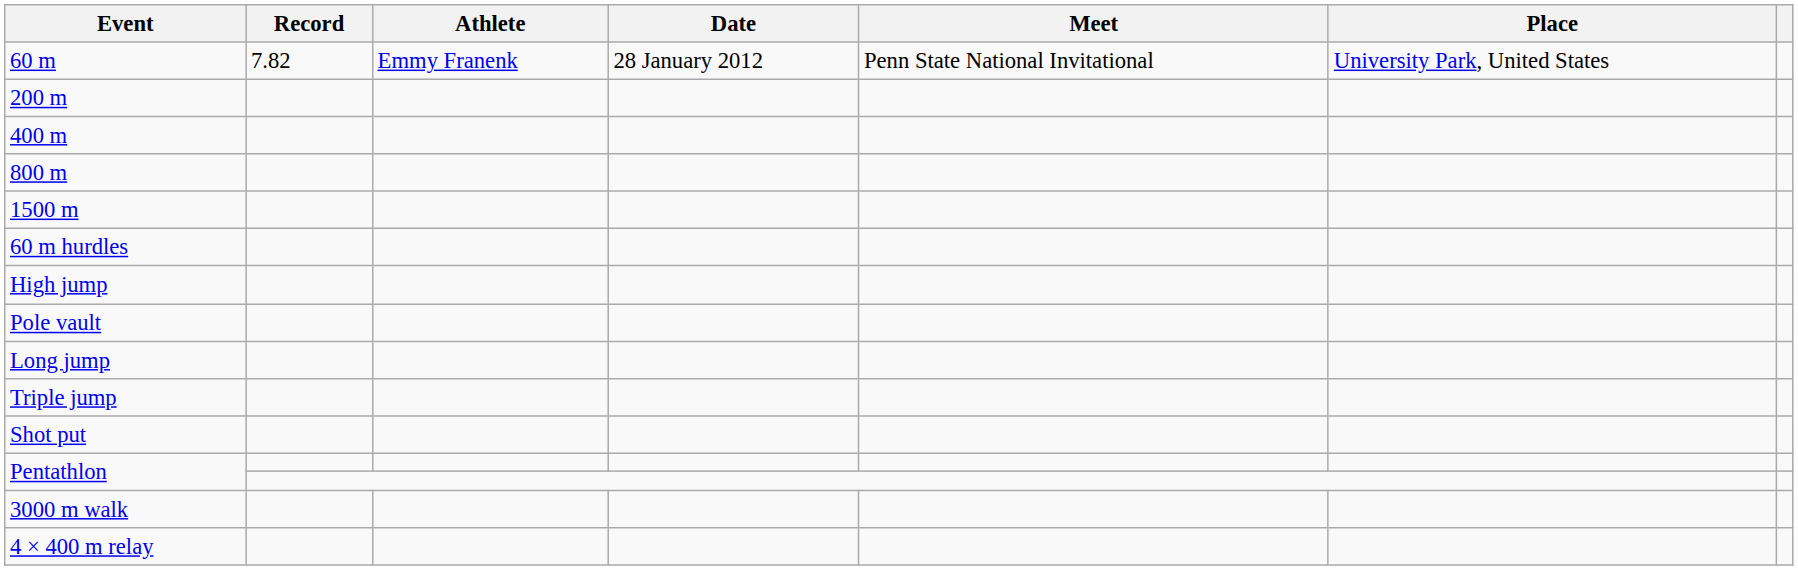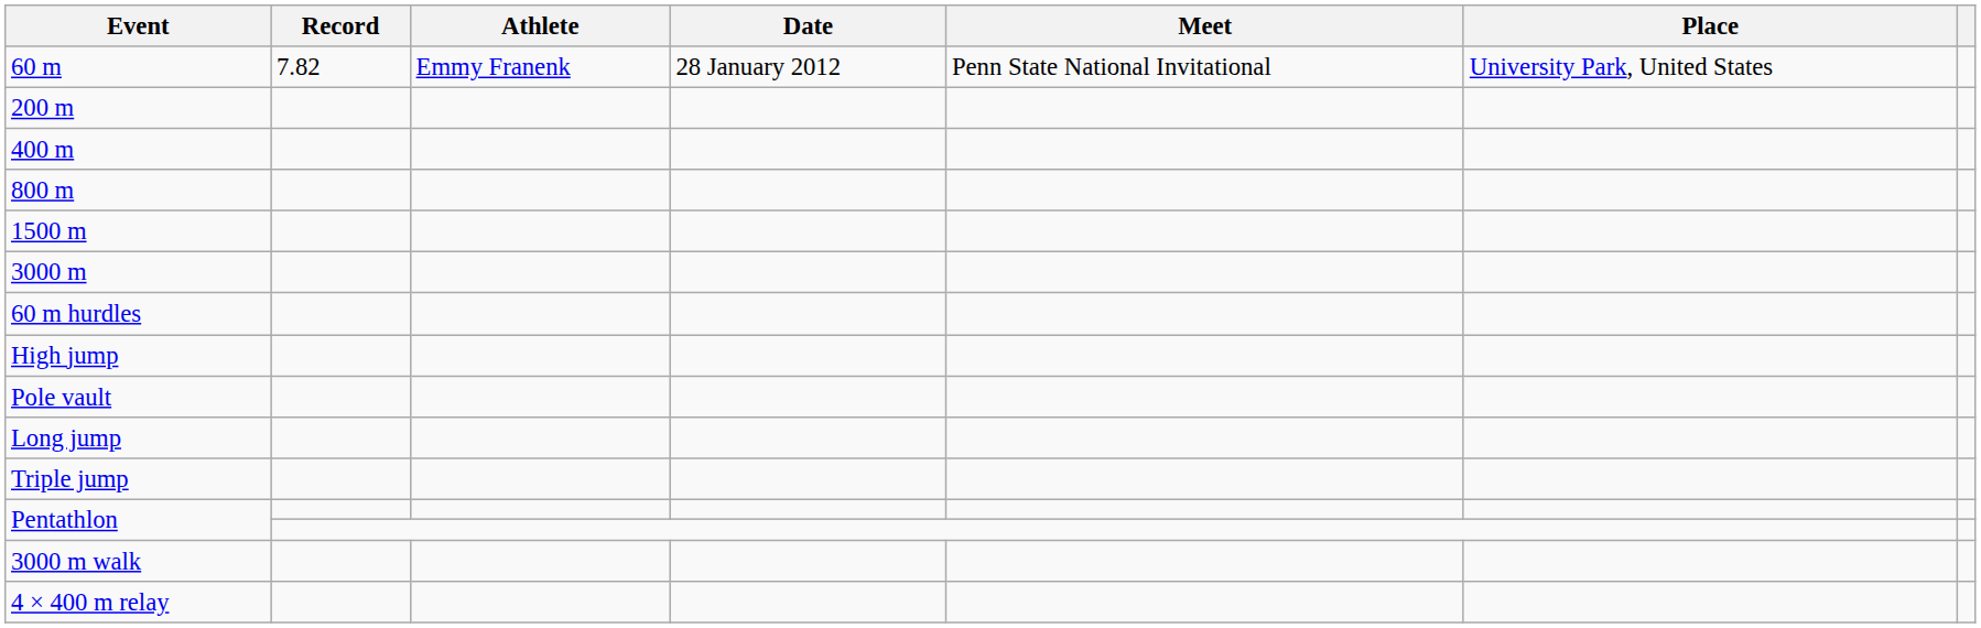 <table class="wikitable" style="font-size:95%; width: 95%;">
 <tr>
 <th>Event</th>
 <th>Record</th>
 <th>Athlete</th>
 <th>Date</th>
 <th>Meet</th>
 <th>Place</th>
 <th></th>
 </tr>
 <tr>
 <td><a href='#'>60 m</a></td>
 <td>7.82</td>
 <td><a href='#'>Emmy Franenk</a></td>
 <td>28 January 2012</td>
 <td>Penn State National Invitational</td>
 <td><a href='#'>University Park</a>, United States</td>
 <td></td>
 </tr>
 <tr>
 <td><a href='#'>200 m</a></td>
 <td></td>
 <td></td>
 <td></td>
 <td></td>
 <td></td>
 <td></td>
 </tr>
 <tr>
 <td><a href='#'>400 m</a></td>
 <td></td>
 <td></td>
 <td></td>
 <td></td>
 <td></td>
 <td></td>
 </tr>
 <tr>
 <td><a href='#'>800 m</a></td>
 <td></td>
 <td></td>
 <td></td>
 <td></td>
 <td></td>
 <td></td>
 </tr>
 <tr>
 <td><a href='#'>1500 m</a></td>
 <td></td>
 <td></td>
 <td></td>
 <td></td>
 <td></td>
 <td></td>
 </tr>
 <tr>
+<td><a href='#'>3000 m</a></td>
+<td></td>
+<td></td>
+<td></td>
+<td></td>
+<td></td>
+<td></td>
+</tr>
+<tr>
 <td><a href='#'>60 m hurdles</a></td>
 <td></td>
 <td></td>
 <td></td>
 <td></td>
 <td></td>
 <td></td>
 </tr>
 <tr>
 <td><a href='#'>High jump</a></td>
 <td></td>
 <td></td>
 <td></td>
 <td></td>
 <td></td>
 <td></td>
 </tr>
 <tr>
 <td><a href='#'>Pole vault</a></td>
 <td></td>
 <td></td>
 <td></td>
 <td></td>
 <td></td>
 <td></td>
 </tr>
 <tr>
 <td><a href='#'>Long jump</a></td>
 <td></td>
 <td></td>
 <td></td>
 <td></td>
 <td></td>
 <td></td>
 </tr>
 <tr>
 <td><a href='#'>Triple jump</a></td>
 <td></td>
 <td></td>
 <td></td>
 <td></td>
 <td></td>
 <td></td>
 </tr>
 <tr>
-<td><a href='#'>Shot put</a></td>
-<td></td>
-<td></td>
-<td></td>
-<td></td>
-<td></td>
-<td></td>
-</tr>
-<tr>
 <td rowspan=2><a href='#'>Pentathlon</a></td>
 <td></td>
 <td></td>
 <td></td>
 <td></td>
 <td></td>
 <td></td>
 </tr>
 <tr>
 <td colspan=5></td>
 <td></td>
 </tr>
 <tr>
 <td><a href='#'>3000 m walk</a></td>
 <td></td>
 <td></td>
 <td></td>
 <td></td>
 <td></td>
 <td></td>
 </tr>
 <tr>
 <td><a href='#'>4 × 400 m relay</a></td>
 <td></td>
 <td></td>
 <td></td>
 <td></td>
 <td></td>
 <td></td>
 </tr>
 </table>
